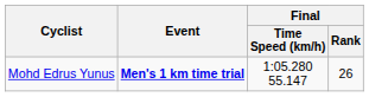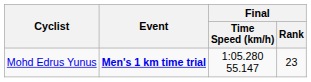 <table class="wikitable" style="font-size:90%">
 <tr>
 <th rowspan=2>Cyclist</th>
 <th rowspan=2>Event</th>
 <th colspan=2>Final</th>
 </tr>
 <tr style="font-size:95%">
 <th>Time<br>Speed (km/h)</th>
 <th>Rank</th>
 </tr>
 <tr align=center>
 <td align=left><a href='#'>Mohd Edrus Yunus</a></td>
 <td align=left><strong><a href='#'>Men's 1 km time trial</a></strong></td>
 <td>1:05.280<br>55.147</td>
-<td>26</td>
+<td>23</td>
 </tr>
 </table>
